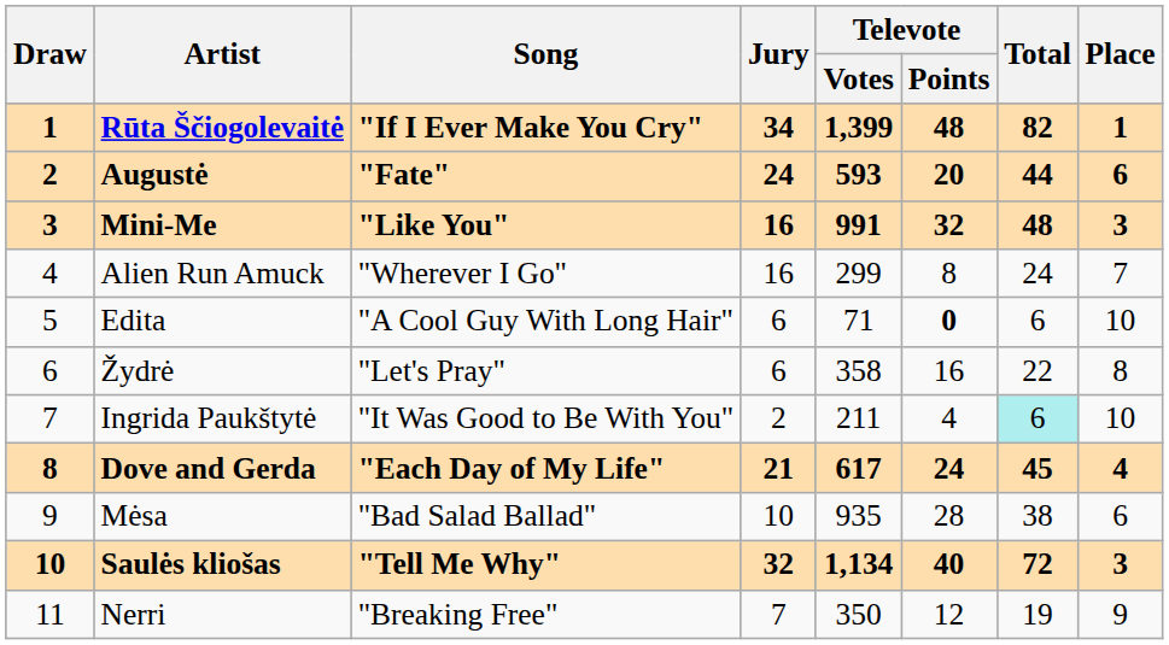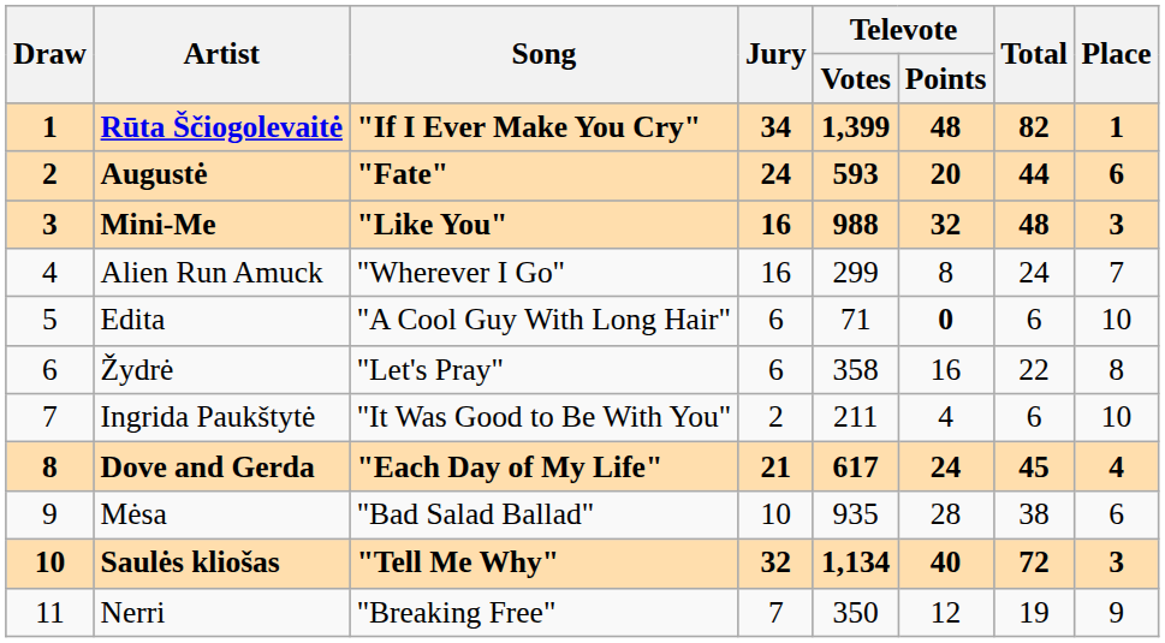 <table class="sortable wikitable" style="margin: 1em auto 1em auto; text-align:center;">
 <tr>
 <th rowspan="2">Draw</th>
 <th rowspan="2">Artist</th>
 <th rowspan="2">Song</th>
 <th rowspan="2">Jury</th>
 <th colspan="2">Televote</th>
 <th rowspan="2">Total</th>
 <th rowspan="2">Place</th>
 </tr>
 <tr>
 <th>Votes</th>
 <th>Points</th>
 </tr>
 <tr style="font-weight:bold; background:navajowhite;">
 <td>1</td>
 <td align="left"><a href='#'>Rūta Ščiogolevaitė</a></td>
 <td align="left">"If I Ever Make You Cry"</td>
 <td>34</td>
 <td>1,399</td>
 <td>48</td>
 <td>82</td>
 <td>1</td>
 </tr>
 <tr style="font-weight:bold; background:navajowhite;">
 <td>2</td>
 <td align="left">Augustė</td>
 <td align="left">"Fate"</td>
 <td>24</td>
 <td>593</td>
 <td>20</td>
 <td>44</td>
 <td>6</td>
 </tr>
 <tr style="font-weight:bold; background:navajowhite;">
 <td>3</td>
 <td align="left">Mini-Me</td>
 <td align="left">"Like You"</td>
 <td>16</td>
-<td>991</td>
+<td>988</td>
 <td>32</td>
 <td>48</td>
 <td>3</td>
 </tr>
 <tr>
 <td>4</td>
 <td align="left">Alien Run Amuck</td>
 <td align="left">"Wherever I Go"</td>
 <td>16</td>
 <td>299</td>
 <td>8</td>
 <td>24</td>
 <td>7</td>
 </tr>
 <tr>
 <td>5</td>
 <td align="left">Edita</td>
 <td align="left">"A Cool Guy With Long Hair"</td>
 <td>6</td>
 <td>71</td>
 <td><strong>0</strong></td>
 <td>6</td>
 <td>10</td>
 </tr>
 <tr>
 <td>6</td>
 <td align="left">Žydrė</td>
 <td align="left">"Let's Pray"</td>
 <td>6</td>
 <td>358</td>
 <td>16</td>
 <td>22</td>
 <td>8</td>
 </tr>
 <tr>
 <td>7</td>
 <td align="left">Ingrida Paukštytė</td>
 <td align="left">"It Was Good to Be With You"</td>
 <td>2</td>
 <td>211</td>
 <td>4</td>
-<td style="background: paleturquoise;">6</td>
+<td>6</td>
 <td>10</td>
 </tr>
 <tr style="font-weight:bold; background:navajowhite;">
 <td>8</td>
 <td align="left">Dove and Gerda</td>
 <td align="left">"Each Day of My Life"</td>
 <td>21</td>
 <td>617</td>
 <td>24</td>
 <td>45</td>
 <td>4</td>
 </tr>
 <tr>
 <td>9</td>
 <td align="left">Mėsa</td>
 <td align="left">"Bad Salad Ballad"</td>
 <td>10</td>
 <td>935</td>
 <td>28</td>
 <td>38</td>
 <td>6</td>
 </tr>
 <tr style="font-weight:bold; background:navajowhite;">
 <td>10</td>
 <td align="left">Saulės kliošas</td>
 <td align="left">"Tell Me Why"</td>
 <td>32</td>
 <td>1,134</td>
 <td>40</td>
 <td>72</td>
 <td>3</td>
 </tr>
 <tr>
 <td>11</td>
 <td align="left">Nerri</td>
 <td align="left">"Breaking Free"</td>
 <td>7</td>
 <td>350</td>
 <td>12</td>
 <td>19</td>
 <td>9</td>
 </tr>
 </table>
